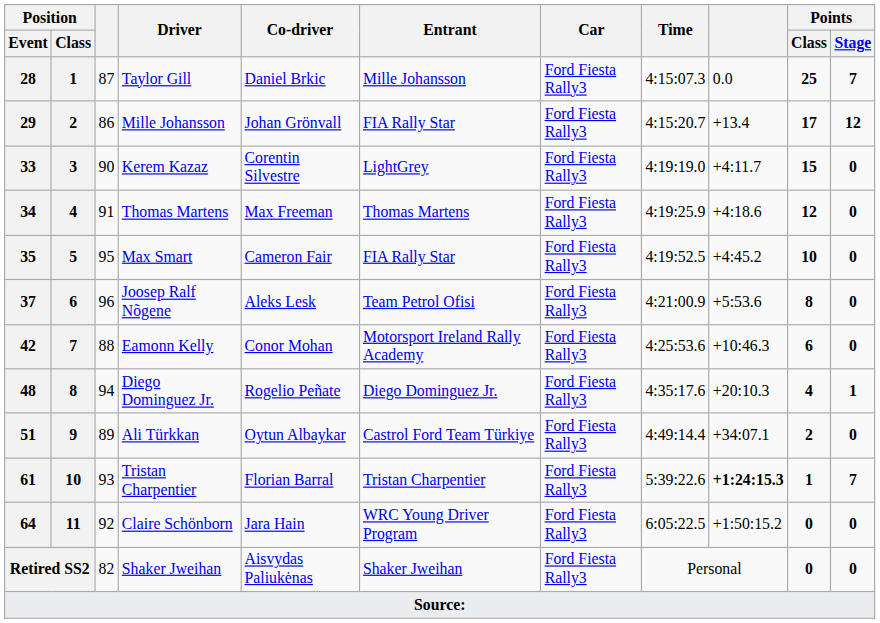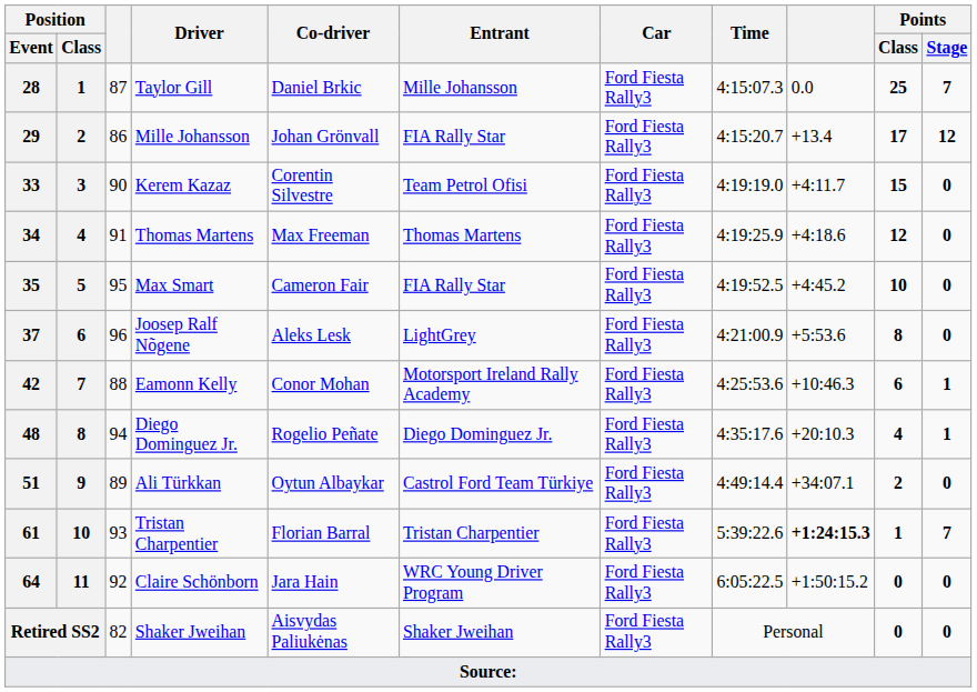 <table class="wikitable" width=85% style="font-size: 85%;">
 <tr>
 <th colspan="2">Position</th>
 <th rowspan="2"></th>
 <th rowspan="2">Driver</th>
 <th rowspan="2">Co-driver</th>
 <th rowspan="2">Entrant</th>
 <th rowspan="2">Car</th>
 <th rowspan="2">Time</th>
 <th rowspan="2"></th>
 <th colspan="2">Points</th>
 </tr>
 <tr>
 <th>Event</th>
 <th>Class</th>
 <th>Class</th>
 <th><a href='#'>Stage</a></th>
 </tr>
 <tr>
 <th>28</th>
 <th>1</th>
 <td align="center">87</td>
 <td><a href='#'>Taylor Gill</a></td>
 <td><a href='#'>Daniel Brkic</a></td>
 <td><a href='#'>Mille Johansson</a></td>
 <td><a href='#'>Ford Fiesta Rally3</a></td>
 <td>4:15:07.3</td>
 <td>0.0</td>
 <td align="center"><strong>25</strong></td>
 <td align="center"><strong>7</strong></td>
 </tr>
 <tr>
 <th>29</th>
 <th>2</th>
 <td align="center">86</td>
 <td><a href='#'>Mille Johansson</a></td>
 <td><a href='#'>Johan Grönvall</a></td>
 <td><a href='#'>FIA Rally Star</a></td>
 <td><a href='#'>Ford Fiesta Rally3</a></td>
 <td>4:15:20.7</td>
 <td>+13.4</td>
 <td align="center"><strong>17</strong></td>
 <td align="center"><strong>12</strong></td>
 </tr>
 <tr>
 <th>33</th>
 <th>3</th>
 <td align="center">90</td>
 <td><a href='#'>Kerem Kazaz</a></td>
 <td><a href='#'>Corentin Silvestre</a></td>
-<td><a href='#'>LightGrey</a></td>
+<td><a href='#'>Team Petrol Ofisi</a></td>
 <td><a href='#'>Ford Fiesta Rally3</a></td>
 <td>4:19:19.0</td>
 <td>+4:11.7</td>
 <td align="center"><strong>15</strong></td>
 <td align="center"><strong>0</strong></td>
 </tr>
 <tr>
 <th>34</th>
 <th>4</th>
 <td align="center">91</td>
 <td><a href='#'>Thomas Martens</a></td>
 <td><a href='#'>Max Freeman</a></td>
 <td><a href='#'>Thomas Martens</a></td>
 <td><a href='#'>Ford Fiesta Rally3</a></td>
 <td>4:19:25.9</td>
 <td>+4:18.6</td>
 <td align="center"><strong>12</strong></td>
 <td align="center"><strong>0</strong></td>
 </tr>
 <tr>
 <th>35</th>
 <th>5</th>
 <td align="center">95</td>
 <td><a href='#'>Max Smart</a></td>
 <td><a href='#'>Cameron Fair</a></td>
 <td><a href='#'>FIA Rally Star</a></td>
 <td><a href='#'>Ford Fiesta Rally3</a></td>
 <td>4:19:52.5</td>
 <td>+4:45.2</td>
 <td align="center"><strong>10</strong></td>
 <td align="center"><strong>0</strong></td>
 </tr>
 <tr>
 <th>37</th>
 <th>6</th>
 <td align="center">96</td>
 <td><a href='#'>Joosep Ralf Nõgene</a></td>
 <td><a href='#'>Aleks Lesk</a></td>
-<td><a href='#'>Team Petrol Ofisi</a></td>
+<td><a href='#'>LightGrey</a></td>
 <td><a href='#'>Ford Fiesta Rally3</a></td>
 <td>4:21:00.9</td>
 <td>+5:53.6</td>
 <td align="center"><strong>8</strong></td>
 <td align="center"><strong>0</strong></td>
 </tr>
 <tr>
 <th>42</th>
 <th>7</th>
 <td align="center">88</td>
 <td><a href='#'>Eamonn Kelly</a></td>
 <td><a href='#'>Conor Mohan</a></td>
 <td><a href='#'>Motorsport Ireland Rally Academy</a></td>
 <td><a href='#'>Ford Fiesta Rally3</a></td>
 <td>4:25:53.6</td>
 <td>+10:46.3</td>
 <td align="center"><strong>6</strong></td>
-<td align="center"><strong>0</strong></td>
+<td align="center"><strong>1</strong></td>
 </tr>
 <tr>
 <th>48</th>
 <th>8</th>
 <td align="center">94</td>
 <td><a href='#'>Diego Dominguez Jr.</a></td>
 <td><a href='#'>Rogelio Peñate</a></td>
 <td><a href='#'>Diego Dominguez Jr.</a></td>
 <td><a href='#'>Ford Fiesta Rally3</a></td>
 <td>4:35:17.6</td>
 <td>+20:10.3</td>
 <td align="center"><strong>4</strong></td>
 <td align="center"><strong>1</strong></td>
 </tr>
 <tr>
 <th>51</th>
 <th>9</th>
 <td align="center">89</td>
 <td><a href='#'>Ali Türkkan</a></td>
 <td><a href='#'>Oytun Albaykar</a></td>
 <td><a href='#'>Castrol Ford Team Türkiye</a></td>
 <td><a href='#'>Ford Fiesta Rally3</a></td>
 <td>4:49:14.4</td>
 <td>+34:07.1</td>
 <td align="center"><strong>2</strong></td>
 <td align="center"><strong>0</strong></td>
 </tr>
 <tr>
 <th>61</th>
 <th>10</th>
 <td align="center">93</td>
 <td><a href='#'>Tristan Charpentier</a></td>
 <td><a href='#'>Florian Barral</a></td>
 <td><a href='#'>Tristan Charpentier</a></td>
 <td><a href='#'>Ford Fiesta Rally3</a></td>
 <td>5:39:22.6</td>
 <td><strong>+1:24:15.3</strong></td>
 <td align="center"><strong>1</strong></td>
 <td align="center"><strong>7</strong></td>
 </tr>
 <tr>
 <th>64</th>
 <th>11</th>
 <td align="center">92</td>
 <td><a href='#'>Claire Schönborn</a></td>
 <td><a href='#'>Jara Hain</a></td>
 <td><a href='#'>WRC Young Driver Program</a></td>
 <td><a href='#'>Ford Fiesta Rally3</a></td>
 <td>6:05:22.5</td>
 <td>+1:50:15.2</td>
 <td align="center"><strong>0</strong></td>
 <td align="center"><strong>0</strong></td>
 </tr>
 <tr>
 <th colspan="2">Retired SS2</th>
 <td align="center">82</td>
 <td><a href='#'>Shaker Jweihan</a></td>
 <td><a href='#'>Aisvydas Paliukėnas</a></td>
 <td><a href='#'>Shaker Jweihan</a></td>
 <td><a href='#'>Ford Fiesta Rally3</a></td>
 <td colspan="2" align="center">Personal</td>
 <td align="center"><strong>0</strong></td>
 <td align="center"><strong>0</strong></td>
 </tr>
 <tr>
 <td style="background-color:#EAECF0; text-align:center" colspan="11"><strong>Source:</strong></td>
 </tr>
 </table>
